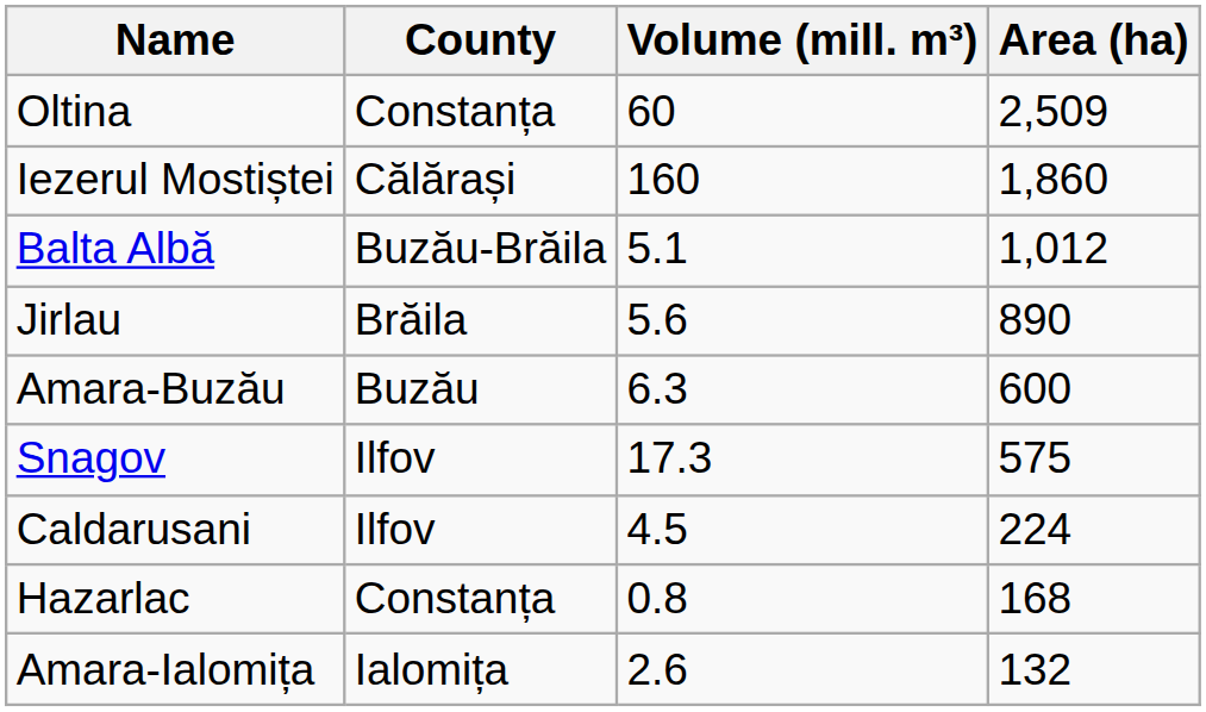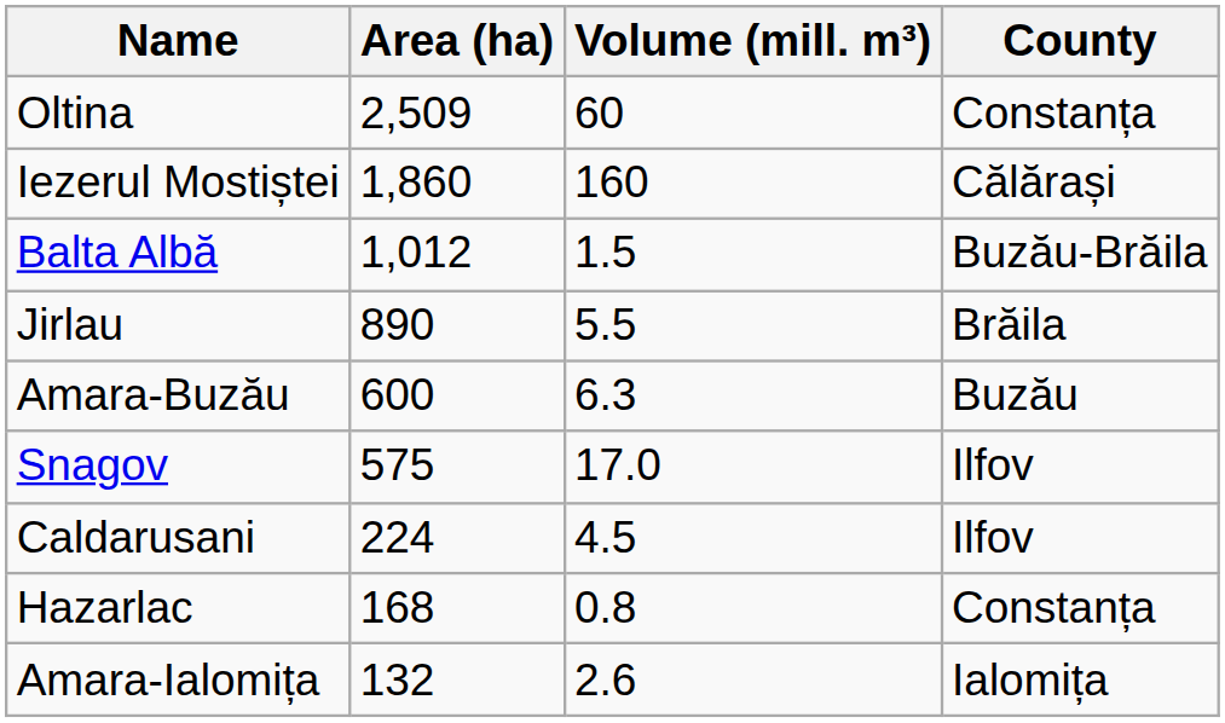 <table class="wikitable sortable">
 <tr>
 <th>Name</th>
+<th>Area (ha)</th>
+<th>Volume (mill. m³)</th>
 <th>County</th>
-<th>Volume (mill. m³)</th>
-<th>Area (ha)</th>
 </tr>
 <tr>
 <td>Oltina</td>
+<td>2,509</td>
+<td>60</td>
 <td>Constanța</td>
-<td>60</td>
-<td>2,509</td>
 </tr>
 <tr>
 <td>Iezerul Mostiștei</td>
+<td>1,860</td>
+<td>160</td>
 <td>Călărași</td>
-<td>160</td>
-<td>1,860</td>
 </tr>
 <tr>
 <td><a href='#'>Balta Albă</a></td>
+<td>1,012</td>
+<td>1.5</td>
 <td>Buzău-Brăila</td>
-<td>5.1</td>
-<td>1,012</td>
 </tr>
 <tr>
 <td>Jirlau</td>
+<td>890</td>
+<td>5.5</td>
 <td>Brăila</td>
-<td>5.6</td>
-<td>890</td>
 </tr>
 <tr>
 <td>Amara-Buzău</td>
+<td>600</td>
+<td>6.3</td>
 <td>Buzău</td>
-<td>6.3</td>
-<td>600</td>
 </tr>
 <tr>
 <td><a href='#'>Snagov</a></td>
+<td>575</td>
+<td>17.0</td>
 <td>Ilfov</td>
-<td>17.3</td>
-<td>575</td>
 </tr>
 <tr>
 <td>Caldarusani</td>
+<td>224</td>
+<td>4.5</td>
 <td>Ilfov</td>
-<td>4.5</td>
-<td>224</td>
 </tr>
 <tr>
 <td>Hazarlac</td>
+<td>168</td>
+<td>0.8</td>
 <td>Constanța</td>
-<td>0.8</td>
-<td>168</td>
 </tr>
 <tr>
 <td>Amara-Ialomița</td>
+<td>132</td>
+<td>2.6</td>
 <td>Ialomița</td>
-<td>2.6</td>
-<td>132</td>
 </tr>
 </table>
